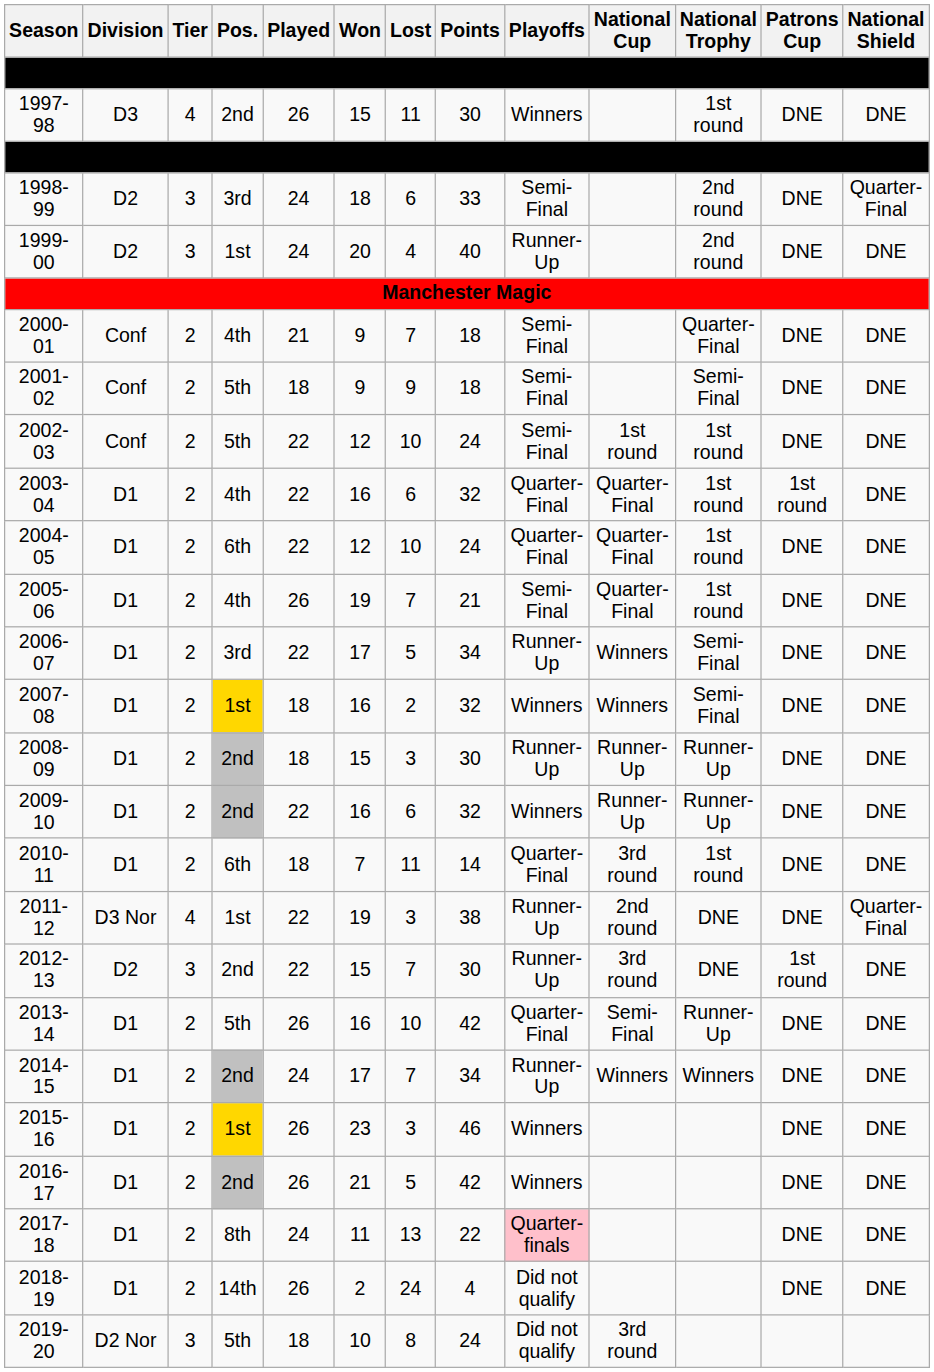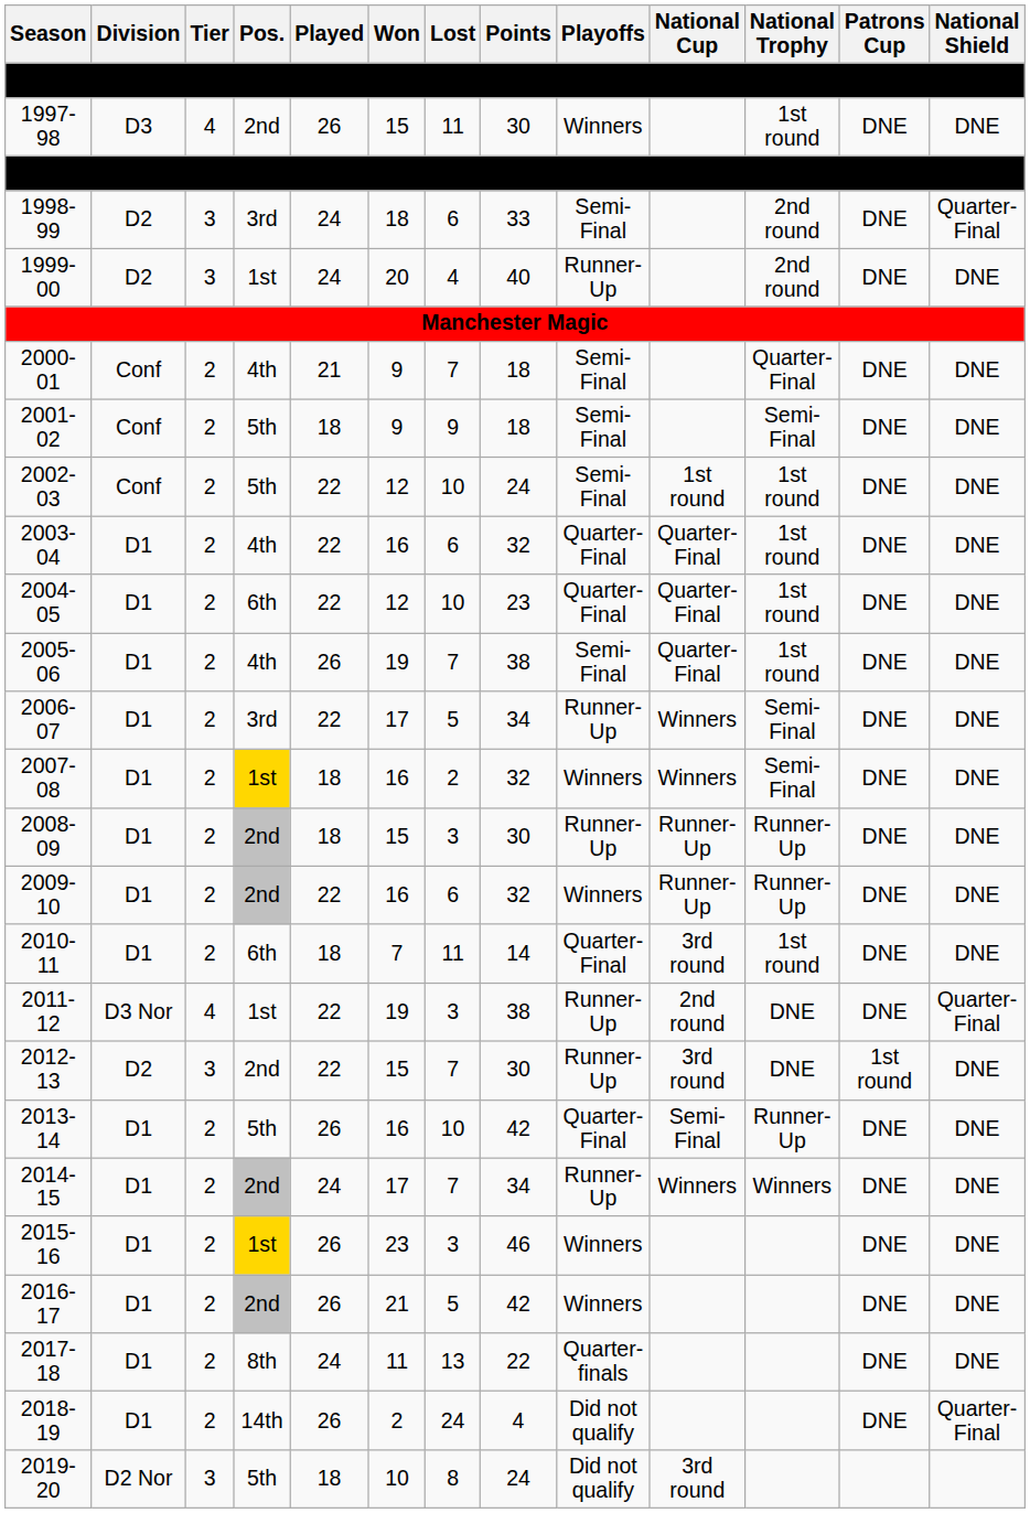 <table class="wikitable" style="text-align: center;">
 <tr bgcolor="#efefef">
 <th>Season</th>
 <th>Division</th>
 <th>Tier</th>
 <th>Pos.</th>
 <th>Played</th>
 <th>Won</th>
 <th>Lost</th>
 <th>Points</th>
 <th>Playoffs</th>
 <th>National Cup</th>
 <th>National Trophy</th>
 <th>Patrons Cup</th>
 <th>National Shield</th>
 </tr>
 <tr>
 <td colspan="14" align=center bgcolor="black"><span><strong>Manchester Giants B</strong></span></td>
 </tr>
 <tr>
 <td>1997-98</td>
 <td>D3</td>
 <td>4</td>
 <td>2nd</td>
 <td>26</td>
 <td>15</td>
 <td>11</td>
 <td>30</td>
 <td>Winners</td>
 <td></td>
 <td>1st round</td>
 <td>DNE</td>
 <td>DNE</td>
 </tr>
 <tr>
 <td colspan="14" align=center bgcolor="black"><span><strong>City of Manchester Attitude</strong></span></td>
 </tr>
 <tr>
 <td>1998-99</td>
 <td>D2</td>
 <td>3</td>
 <td>3rd</td>
 <td>24</td>
 <td>18</td>
 <td>6</td>
 <td>33</td>
 <td>Semi-Final</td>
 <td></td>
 <td>2nd round</td>
 <td>DNE</td>
 <td>Quarter-Final</td>
 </tr>
 <tr>
 <td>1999-00</td>
 <td>D2</td>
 <td>3</td>
 <td>1st</td>
 <td>24</td>
 <td>20</td>
 <td>4</td>
 <td>40</td>
 <td>Runner-Up</td>
 <td></td>
 <td>2nd round</td>
 <td>DNE</td>
 <td>DNE</td>
 </tr>
 <tr>
 <td colspan="14" align=center bgcolor="red"><span><strong>Manchester Magic</strong></span></td>
 </tr>
 <tr>
 <td>2000-01</td>
 <td>Conf</td>
 <td>2</td>
 <td>4th</td>
 <td>21</td>
 <td>9</td>
 <td>7</td>
 <td>18</td>
 <td>Semi-Final</td>
 <td></td>
 <td>Quarter-Final</td>
 <td>DNE</td>
 <td>DNE</td>
 </tr>
 <tr>
 <td>2001-02</td>
 <td>Conf</td>
 <td>2</td>
 <td>5th</td>
 <td>18</td>
 <td>9</td>
 <td>9</td>
 <td>18</td>
 <td>Semi-Final</td>
 <td></td>
 <td>Semi-Final</td>
 <td>DNE</td>
 <td>DNE</td>
 </tr>
 <tr>
 <td>2002-03</td>
 <td>Conf</td>
 <td>2</td>
 <td>5th</td>
 <td>22</td>
 <td>12</td>
 <td>10</td>
 <td>24</td>
 <td>Semi-Final</td>
 <td>1st round</td>
 <td>1st round</td>
 <td>DNE</td>
 <td>DNE</td>
 </tr>
 <tr>
 <td>2003-04</td>
 <td>D1</td>
 <td>2</td>
 <td>4th</td>
 <td>22</td>
 <td>16</td>
 <td>6</td>
 <td>32</td>
 <td>Quarter-Final</td>
 <td>Quarter-Final</td>
 <td>1st round</td>
-<td>1st round</td>
+<td>DNE</td>
 <td>DNE</td>
 </tr>
 <tr>
 <td>2004-05</td>
 <td>D1</td>
 <td>2</td>
 <td>6th</td>
 <td>22</td>
 <td>12</td>
 <td>10</td>
-<td>24</td>
+<td>23</td>
 <td>Quarter-Final</td>
 <td>Quarter-Final</td>
 <td>1st round</td>
 <td>DNE</td>
 <td>DNE</td>
 </tr>
 <tr>
 <td>2005-06</td>
 <td>D1</td>
 <td>2</td>
 <td>4th</td>
 <td>26</td>
 <td>19</td>
 <td>7</td>
-<td>21</td>
+<td>38</td>
 <td>Semi-Final</td>
 <td>Quarter-Final</td>
 <td>1st round</td>
 <td>DNE</td>
 <td>DNE</td>
 </tr>
 <tr>
 <td>2006-07</td>
 <td>D1</td>
 <td>2</td>
 <td>3rd</td>
 <td>22</td>
 <td>17</td>
 <td>5</td>
 <td>34</td>
 <td>Runner-Up</td>
 <td>Winners</td>
 <td>Semi-Final</td>
 <td>DNE</td>
 <td>DNE</td>
 </tr>
 <tr>
 <td>2007-08</td>
 <td>D1</td>
 <td>2</td>
 <td bgcolor=gold>1st</td>
 <td>18</td>
 <td>16</td>
 <td>2</td>
 <td>32</td>
 <td>Winners</td>
 <td>Winners</td>
 <td>Semi-Final</td>
 <td>DNE</td>
 <td>DNE</td>
 </tr>
 <tr>
 <td>2008-09</td>
 <td>D1</td>
 <td>2</td>
 <td bgcolor=silver>2nd</td>
 <td>18</td>
 <td>15</td>
 <td>3</td>
 <td>30</td>
 <td>Runner-Up</td>
 <td>Runner-Up</td>
 <td>Runner-Up</td>
 <td>DNE</td>
 <td>DNE</td>
 </tr>
 <tr>
 <td>2009-10</td>
 <td>D1</td>
 <td>2</td>
 <td bgcolor=silver>2nd</td>
 <td>22</td>
 <td>16</td>
 <td>6</td>
 <td>32</td>
 <td>Winners</td>
 <td>Runner-Up</td>
 <td>Runner-Up</td>
 <td>DNE</td>
 <td>DNE</td>
 </tr>
 <tr>
 <td>2010-11</td>
 <td>D1</td>
 <td>2</td>
 <td>6th</td>
 <td>18</td>
 <td>7</td>
 <td>11</td>
 <td>14</td>
 <td>Quarter-Final</td>
 <td>3rd round</td>
 <td>1st round</td>
 <td>DNE</td>
 <td>DNE</td>
 </tr>
 <tr>
 <td>2011-12</td>
 <td>D3 Nor</td>
 <td>4</td>
 <td>1st</td>
 <td>22</td>
 <td>19</td>
 <td>3</td>
 <td>38</td>
 <td>Runner-Up</td>
 <td>2nd round</td>
 <td>DNE</td>
 <td>DNE</td>
 <td>Quarter-Final</td>
 </tr>
 <tr>
 <td>2012-13</td>
 <td>D2</td>
 <td>3</td>
 <td>2nd</td>
 <td>22</td>
 <td>15</td>
 <td>7</td>
 <td>30</td>
 <td>Runner-Up</td>
 <td>3rd round</td>
 <td>DNE</td>
 <td>1st round</td>
 <td>DNE</td>
 </tr>
 <tr>
 <td>2013-14</td>
 <td>D1</td>
 <td>2</td>
 <td>5th</td>
 <td>26</td>
 <td>16</td>
 <td>10</td>
 <td>42</td>
 <td>Quarter-Final</td>
 <td>Semi-Final</td>
 <td>Runner-Up</td>
 <td>DNE</td>
 <td>DNE</td>
 </tr>
 <tr>
 <td>2014-15</td>
 <td>D1</td>
 <td>2</td>
 <td bgcolor=silver>2nd</td>
 <td>24</td>
 <td>17</td>
 <td>7</td>
 <td>34</td>
 <td>Runner-Up</td>
 <td>Winners</td>
 <td>Winners</td>
 <td>DNE</td>
 <td>DNE</td>
 </tr>
 <tr>
 <td>2015-16</td>
 <td>D1</td>
 <td>2</td>
 <td bgcolor=gold>1st</td>
 <td>26</td>
 <td>23</td>
 <td>3</td>
 <td>46</td>
 <td>Winners</td>
 <td></td>
 <td></td>
 <td>DNE</td>
 <td>DNE</td>
 </tr>
 <tr>
 <td>2016-17</td>
 <td>D1</td>
 <td>2</td>
 <td bgcolor=silver>2nd</td>
 <td>26</td>
 <td>21</td>
 <td>5</td>
 <td>42</td>
 <td>Winners</td>
 <td></td>
 <td></td>
 <td>DNE</td>
 <td>DNE</td>
 </tr>
 <tr>
 <td>2017-18</td>
 <td>D1</td>
 <td>2</td>
 <td>8th</td>
 <td>24</td>
 <td>11</td>
 <td>13</td>
 <td>22</td>
-<td style="background: pink;">Quarter-finals</td>
+<td>Quarter-finals</td>
 <td></td>
 <td></td>
 <td>DNE</td>
 <td>DNE</td>
 </tr>
 <tr>
 <td>2018-19</td>
 <td>D1</td>
 <td>2</td>
 <td>14th</td>
 <td>26</td>
 <td>2</td>
 <td>24</td>
 <td>4</td>
 <td>Did not qualify</td>
 <td></td>
 <td></td>
 <td>DNE</td>
-<td>DNE</td>
+<td>Quarter-Final</td>
 </tr>
 <tr>
 <td>2019-20</td>
 <td>D2 Nor</td>
 <td>3</td>
 <td>5th</td>
 <td>18</td>
 <td>10</td>
 <td>8</td>
 <td>24</td>
 <td>Did not qualify</td>
 <td>3rd round</td>
 <td></td>
 <td></td>
 <td></td>
 </tr>
 </table>
